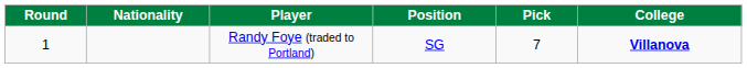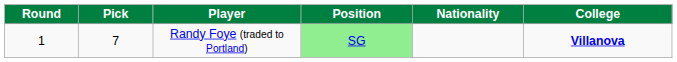 <table class="wikitable sortable sortable">
 <tr>
 <th style="background:#008040; color:white" width="10%">Round</th>
-<th style="background:#008040; color:white" width="15%">Nationality</th>
+<th style="background:#008040; color:white" width="10%">Pick</th>
 <th style="background:#008040; color:white" width="20%">Player</th>
 <th style="background:#008040; color:white" width="15%">Position</th>
-<th style="background:#008040; color:white" width="10%">Pick</th>
+<th style="background:#008040; color:white" width="15%">Nationality</th>
 <th style="background:#008040; color:white" width="20%">College</th>
 </tr>
 <tr style="text-align: center">
 <td>1</td>
+<td>7</td>
+<td><a href='#'>Randy Foye</a> <small>(traded to <a href='#'>Portland</a>)</small></td>
+<td style="background: lightgreen;"><a href='#'>SG</a></td>
 <td></td>
-<td><a href='#'>Randy Foye</a> <small>(traded to <a href='#'>Portland</a>)</small></td>
-<td><a href='#'>SG</a></td>
-<td>7</td>
 <td><strong><a href='#'>Villanova</a></strong></td>
 </tr>
 </table>
